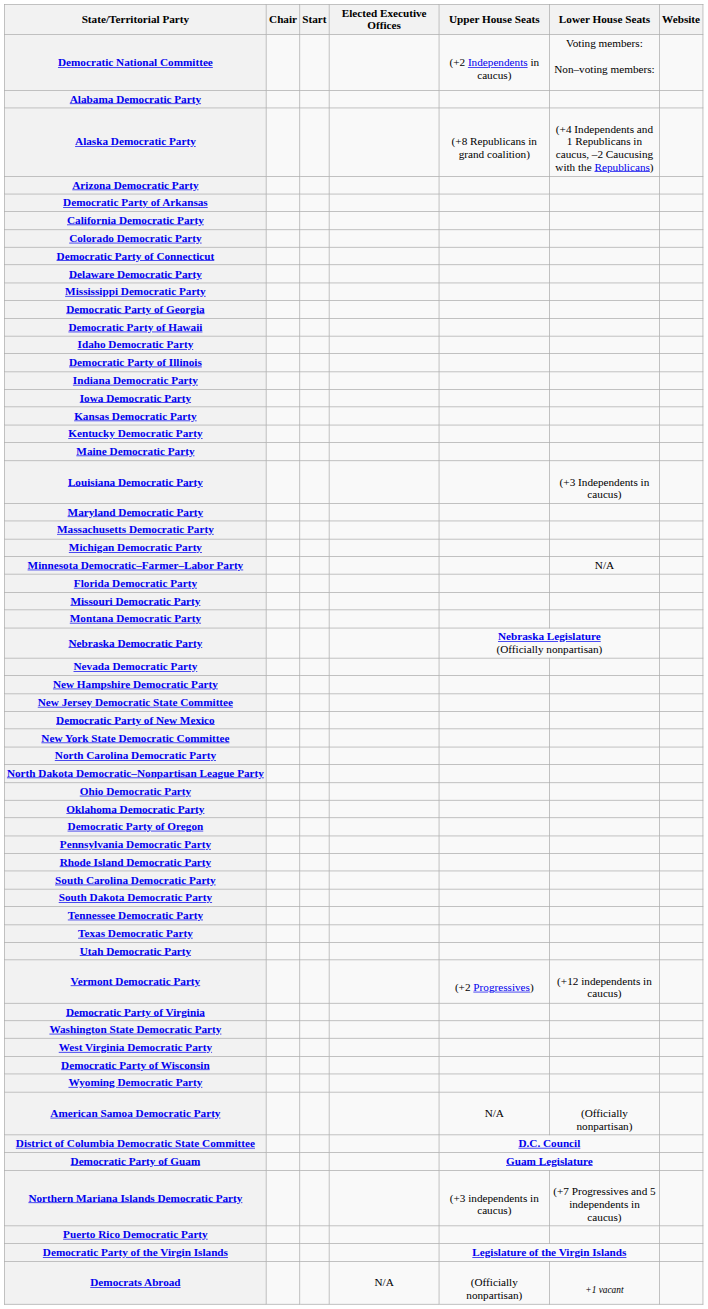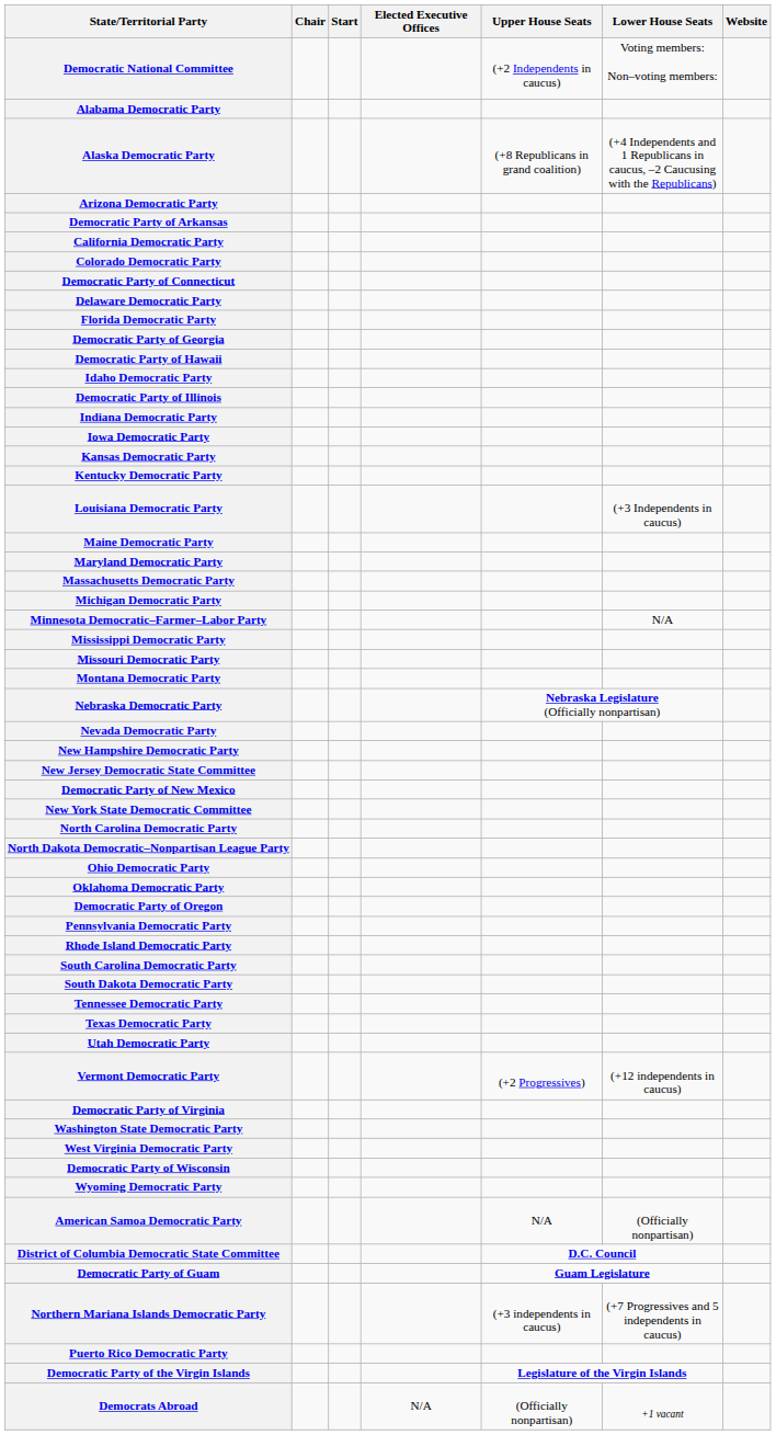 <table class="wikitable sortable plainrowheaders mw-datatable sticky-table-col1 sticky-table-head  static-row-numbers sort-under col1left col2left col3center" style="text-align:center;"" style="text-align:center;font-size:90%;">
 <tr>
 <th>State/Territorial Party</th>
 <th>Chair</th>
 <th>Start</th>
 <th width="150">Elected Executive Offices</th>
 <th width="150">Upper House Seats</th>
 <th width="150">Lower House Seats</th>
 <th>Website</th>
 </tr>
 <tr>
 <th><strong><a href='#'>Democratic National Committee</a></strong></th>
 <td></td>
 <td></td>
 <td></td>
 <td><br>(+2 <a href='#'>Independents</a> in caucus)</td>
 <td>Voting members:<br><br>Non–voting members:<br><br></td>
 <td></td>
 </tr>
 <tr>
 <th><strong><a href='#'>Alabama Democratic Party</a></strong></th>
 <td></td>
 <td></td>
 <td></td>
 <td></td>
 <td></td>
 <td></td>
 </tr>
 <tr>
 <th><strong><a href='#'>Alaska Democratic Party</a></strong></th>
 <td></td>
 <td></td>
 <td></td>
 <td><br>(+8 Republicans in grand coalition)</td>
 <td><br>(+4 Independents and 1 Republicans in caucus, –2 Caucusing with the <a href='#'>Republicans</a>)</td>
 <td></td>
 </tr>
 <tr>
 <th><strong><a href='#'>Arizona Democratic Party</a></strong></th>
 <td></td>
 <td></td>
 <td></td>
 <td></td>
 <td></td>
 <td></td>
 </tr>
 <tr>
 <th><strong><a href='#'>Democratic Party of Arkansas</a></strong></th>
 <td></td>
 <td></td>
 <td></td>
 <td></td>
 <td></td>
 <td></td>
 </tr>
 <tr>
 <th><strong><a href='#'>California Democratic Party</a></strong></th>
 <td></td>
 <td></td>
 <td></td>
 <td></td>
 <td></td>
 <td></td>
 </tr>
 <tr>
 <th><strong><a href='#'>Colorado Democratic Party</a></strong></th>
 <td></td>
 <td></td>
 <td></td>
 <td></td>
 <td></td>
 <td></td>
 </tr>
 <tr>
 <th><strong><a href='#'>Democratic Party of Connecticut</a></strong></th>
 <td></td>
 <td></td>
 <td></td>
 <td></td>
 <td></td>
 <td></td>
 </tr>
 <tr>
 <th><strong><a href='#'>Delaware Democratic Party</a></strong></th>
 <td></td>
 <td><br></td>
 <td></td>
 <td></td>
 <td></td>
 <td></td>
 </tr>
 <tr>
-<th><strong><a href='#'>Mississippi Democratic Party</a></strong></th>
+<th><strong><a href='#'>Florida Democratic Party</a></strong></th>
 <td></td>
 <td></td>
 <td></td>
 <td></td>
 <td></td>
 <td></td>
 </tr>
 <tr>
 <th><strong><a href='#'>Democratic Party of Georgia</a></strong></th>
 <td></td>
 <td></td>
 <td></td>
 <td></td>
 <td></td>
 <td></td>
 </tr>
 <tr>
 <th><strong><a href='#'>Democratic Party of Hawaii</a></strong></th>
 <td></td>
 <td></td>
 <td></td>
 <td></td>
 <td></td>
 <td></td>
 </tr>
 <tr>
 <th><strong><a href='#'>Idaho Democratic Party</a></strong></th>
 <td></td>
 <td></td>
 <td></td>
 <td></td>
 <td></td>
 <td></td>
 </tr>
 <tr>
 <th><strong><a href='#'>Democratic Party of Illinois</a></strong></th>
 <td></td>
 <td></td>
 <td></td>
 <td></td>
 <td></td>
 <td></td>
 </tr>
 <tr>
 <th><strong><a href='#'>Indiana Democratic Party</a></strong></th>
 <td></td>
 <td></td>
 <td></td>
 <td></td>
 <td></td>
 <td></td>
 </tr>
 <tr>
 <th><strong><a href='#'>Iowa Democratic Party</a></strong></th>
 <td></td>
 <td></td>
 <td></td>
 <td></td>
 <td></td>
 <td></td>
 </tr>
 <tr>
 <th><strong><a href='#'>Kansas Democratic Party</a></strong></th>
 <td></td>
 <td></td>
 <td></td>
 <td></td>
 <td></td>
 <td></td>
 </tr>
 <tr>
 <th><strong><a href='#'>Kentucky Democratic Party</a></strong></th>
 <td></td>
 <td></td>
 <td></td>
 <td></td>
 <td></td>
 <td></td>
 </tr>
 <tr>
+<th><strong><a href='#'>Louisiana Democratic Party</a></strong></th>
+<td></td>
+<td></td>
+<td></td>
+<td></td>
+<td><br>(+3 Independents in caucus)</td>
+<td></td>
+</tr>
+<tr>
 <th><strong><a href='#'>Maine Democratic Party</a></strong></th>
 <td></td>
 <td></td>
 <td></td>
 <td></td>
 <td></td>
-<td></td>
-</tr>
-<tr>
-<th><strong><a href='#'>Louisiana Democratic Party</a></strong></th>
-<td></td>
-<td></td>
-<td></td>
-<td></td>
-<td><br>(+3 Independents in caucus)</td>
 <td></td>
 </tr>
 <tr>
 <th><strong><a href='#'>Maryland Democratic Party</a></strong></th>
 <td></td>
 <td></td>
 <td></td>
 <td></td>
 <td></td>
 <td></td>
 </tr>
 <tr>
 <th><strong><a href='#'>Massachusetts Democratic Party</a></strong></th>
 <td></td>
 <td></td>
 <td></td>
 <td></td>
 <td></td>
 <td></td>
 </tr>
 <tr>
 <th><strong><a href='#'>Michigan Democratic Party</a></strong></th>
 <td></td>
 <td></td>
 <td></td>
 <td></td>
 <td></td>
 <td></td>
 </tr>
 <tr>
 <th><strong><a href='#'>Minnesota Democratic–Farmer–Labor Party</a></strong></th>
 <td></td>
 <td></td>
 <td></td>
 <td></td>
 <td>N/A</td>
 <td></td>
 </tr>
 <tr>
-<th><strong><a href='#'>Florida Democratic Party</a></strong></th>
+<th><strong><a href='#'>Mississippi Democratic Party</a></strong></th>
 <td></td>
 <td></td>
 <td></td>
 <td></td>
 <td></td>
 <td></td>
 </tr>
 <tr>
 <th><strong><a href='#'>Missouri Democratic Party</a></strong></th>
 <td></td>
 <td></td>
 <td></td>
 <td></td>
 <td></td>
 <td></td>
 </tr>
 <tr>
 <th><strong><a href='#'>Montana Democratic Party</a></strong></th>
 <td></td>
 <td></td>
 <td></td>
 <td></td>
 <td></td>
 <td></td>
 </tr>
 <tr>
 <th><strong><a href='#'>Nebraska Democratic Party</a></strong></th>
 <td></td>
 <td></td>
 <td></td>
 <td colspan="2"><strong><a href='#'>Nebraska Legislature</a></strong><br> (Officially nonpartisan)</td>
 <td></td>
 </tr>
 <tr>
 <th><strong><a href='#'>Nevada Democratic Party</a></strong></th>
 <td></td>
 <td></td>
 <td></td>
 <td></td>
 <td></td>
 <td></td>
 </tr>
 <tr>
 <th><strong><a href='#'>New Hampshire Democratic Party</a></strong></th>
 <td></td>
 <td></td>
 <td></td>
 <td></td>
 <td></td>
 <td></td>
 </tr>
 <tr>
 <th><strong><a href='#'>New Jersey Democratic State Committee</a></strong></th>
 <td></td>
 <td></td>
 <td></td>
 <td></td>
 <td></td>
 <td></td>
 </tr>
 <tr>
 <th><strong><a href='#'>Democratic Party of New Mexico</a></strong></th>
 <td></td>
 <td></td>
 <td></td>
 <td></td>
 <td></td>
 <td></td>
 </tr>
 <tr>
 <th><strong><a href='#'>New York State Democratic Committee</a></strong></th>
 <td></td>
 <td></td>
 <td></td>
 <td></td>
 <td></td>
 <td></td>
 </tr>
 <tr>
 <th><strong><a href='#'>North Carolina Democratic Party</a></strong></th>
 <td></td>
 <td></td>
 <td></td>
 <td></td>
 <td></td>
 <td></td>
 </tr>
 <tr>
 <th><strong><a href='#'>North Dakota Democratic–Nonpartisan League Party</a></strong></th>
 <td></td>
 <td></td>
 <td></td>
 <td></td>
 <td></td>
 <td></td>
 </tr>
 <tr>
 <th><strong><a href='#'>Ohio Democratic Party</a></strong></th>
 <td></td>
 <td></td>
 <td></td>
 <td></td>
 <td></td>
 <td></td>
 </tr>
 <tr>
 <th><strong><a href='#'>Oklahoma Democratic Party</a></strong></th>
 <td></td>
 <td></td>
 <td></td>
 <td></td>
 <td></td>
 <td></td>
 </tr>
 <tr>
 <th><strong><a href='#'>Democratic Party of Oregon</a></strong></th>
 <td></td>
 <td></td>
 <td></td>
 <td></td>
 <td></td>
 <td></td>
 </tr>
 <tr>
 <th><strong><a href='#'>Pennsylvania Democratic Party</a></strong></th>
 <td></td>
 <td></td>
 <td></td>
 <td></td>
 <td></td>
 <td></td>
 </tr>
 <tr>
 <th><strong><a href='#'>Rhode Island Democratic Party</a></strong></th>
 <td></td>
 <td></td>
 <td></td>
 <td></td>
 <td></td>
 <td></td>
 </tr>
 <tr>
 <th><strong><a href='#'>South Carolina Democratic Party</a></strong></th>
 <td></td>
 <td></td>
 <td></td>
 <td></td>
 <td></td>
 <td></td>
 </tr>
 <tr>
 <th><strong><a href='#'>South Dakota Democratic Party</a></strong></th>
 <td></td>
 <td><br></td>
 <td></td>
 <td></td>
 <td></td>
 <td></td>
 </tr>
 <tr>
 <th><strong><a href='#'>Tennessee Democratic Party</a></strong></th>
 <td></td>
 <td></td>
 <td></td>
 <td></td>
 <td></td>
 <td></td>
 </tr>
 <tr>
 <th><strong><a href='#'>Texas Democratic Party</a></strong></th>
 <td></td>
 <td></td>
 <td></td>
 <td></td>
 <td></td>
 <td></td>
 </tr>
 <tr>
 <th><strong><a href='#'>Utah Democratic Party</a></strong></th>
 <td></td>
 <td><br></td>
 <td></td>
 <td></td>
 <td></td>
 <td></td>
 </tr>
 <tr>
 <th><strong><a href='#'>Vermont Democratic Party</a></strong></th>
 <td><br></td>
 <td></td>
 <td></td>
 <td><br>(+2 <a href='#'>Progressives</a>)</td>
 <td><br>(+12 independents in caucus)</td>
 <td></td>
 </tr>
 <tr>
 <th><strong><a href='#'>Democratic Party of Virginia</a></strong></th>
 <td></td>
 <td></td>
 <td></td>
 <td></td>
 <td></td>
 <td></td>
 </tr>
 <tr>
 <th><strong><a href='#'>Washington State Democratic Party</a></strong></th>
 <td></td>
 <td></td>
 <td></td>
 <td></td>
 <td></td>
 <td></td>
 </tr>
 <tr>
 <th><strong><a href='#'>West Virginia Democratic Party</a></strong></th>
 <td></td>
 <td></td>
 <td></td>
 <td></td>
 <td></td>
 <td></td>
 </tr>
 <tr>
 <th><strong><a href='#'>Democratic Party of Wisconsin</a></strong></th>
 <td></td>
 <td></td>
 <td></td>
 <td></td>
 <td></td>
 <td></td>
 </tr>
 <tr>
 <th><strong><a href='#'>Wyoming Democratic Party</a></strong></th>
 <td></td>
 <td></td>
 <td></td>
 <td></td>
 <td></td>
 <td></td>
 </tr>
 <tr>
 <th><strong><a href='#'>American Samoa Democratic Party</a></strong></th>
 <td></td>
 <td></td>
 <td></td>
 <td>N/A</td>
 <td><br>(Officially nonpartisan)</td>
 <td></td>
 </tr>
 <tr>
 <th><strong><a href='#'>District of Columbia Democratic State Committee</a></strong></th>
 <td></td>
 <td></td>
 <td></td>
 <td colspan="2" ><strong><a href='#'>D.C. Council</a></strong><br></td>
 <td></td>
 </tr>
 <tr>
 <th><strong><a href='#'>Democratic Party of Guam</a></strong></th>
 <td></td>
 <td></td>
 <td></td>
 <td colspan="2" ><strong><a href='#'>Guam Legislature</a></strong><br></td>
 <td></td>
 </tr>
 <tr>
 <th><strong><a href='#'>Northern Mariana Islands Democratic Party</a></strong></th>
 <td></td>
 <td></td>
 <td></td>
 <td><br>(+3 independents in caucus)</td>
 <td><br>(+7 Progressives and 5 independents in caucus)</td>
 <td></td>
 </tr>
 <tr>
 <th><strong><a href='#'>Puerto Rico Democratic Party</a></strong></th>
 <td></td>
 <td></td>
 <td></td>
 <td></td>
 <td></td>
 <td></td>
 </tr>
 <tr>
 <th><strong><a href='#'>Democratic Party of the Virgin Islands</a></strong></th>
 <td></td>
 <td></td>
 <td></td>
 <td colspan="2" ><strong><a href='#'>Legislature of the Virgin Islands</a></strong><br></td>
 <td></td>
 </tr>
 <tr>
 <th><strong><a href='#'>Democrats Abroad</a></strong></th>
 <td></td>
 <td></td>
 <td>N/A</td>
 <td><br>(Officially nonpartisan)</td>
 <td><br><small><em>+1 vacant</em></small></td>
 <td></td>
 </tr>
 </table>
